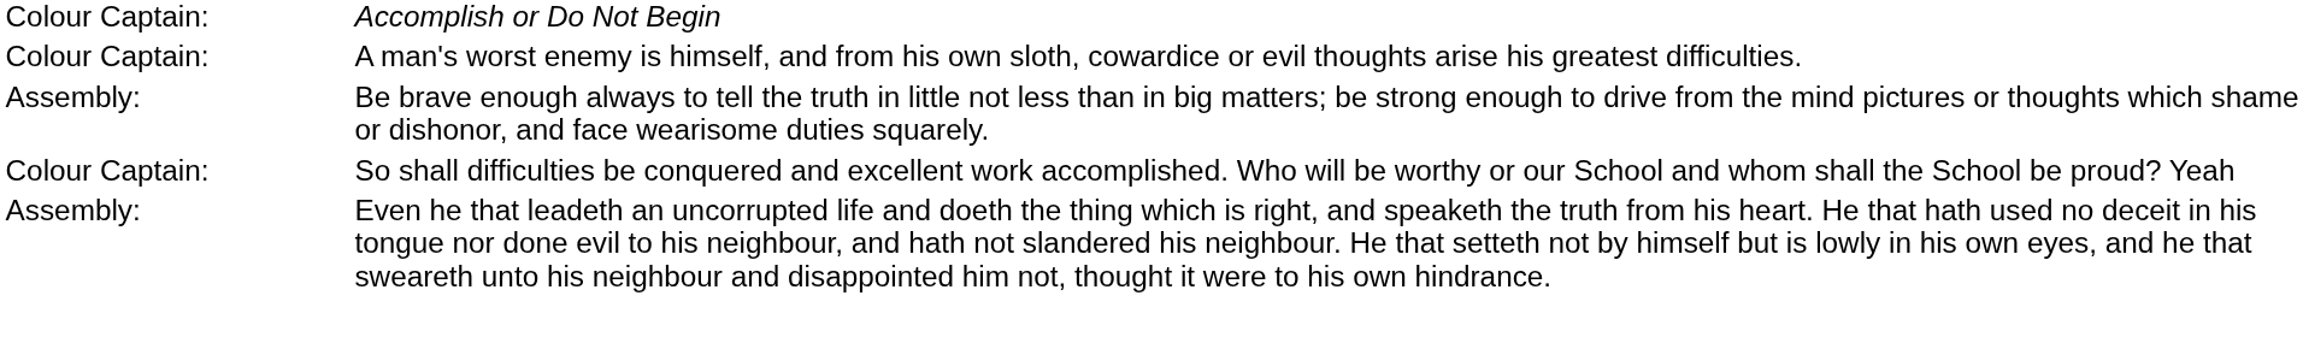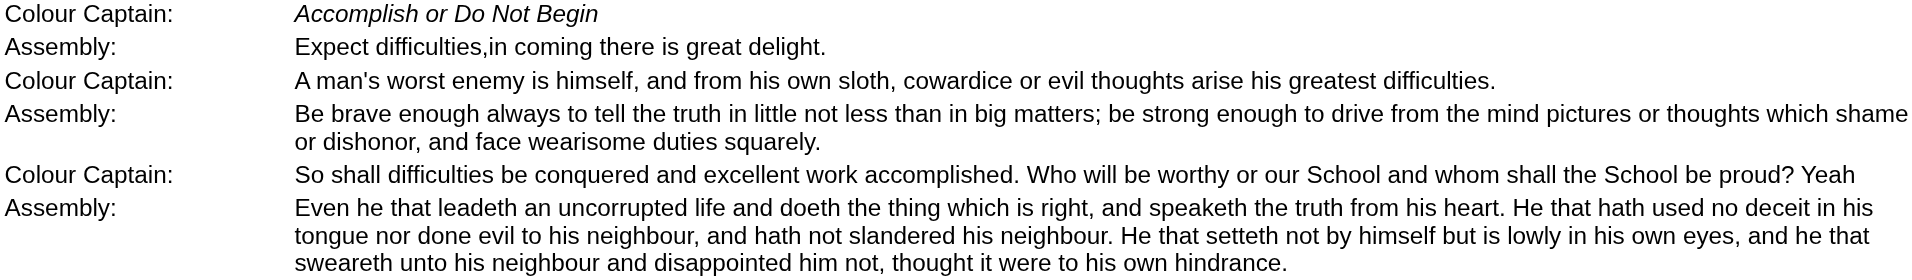 <table>
 <tr>
 <td width="15%">Colour Captain:</td>
 <td width="85%"><em>Accomplish or Do Not Begin</em></td>
+</tr>
+<tr valign="top">
+<td>Assembly:</td>
+<td>Expect difficulties,in coming there is great delight.</td>
 </tr>
 <tr valign="top">
 <td>Colour Captain:</td>
 <td>A man's worst enemy is himself, and from his own sloth, cowardice or evil thoughts arise his greatest difficulties.</td>
 </tr>
 <tr valign="top">
 <td>Assembly:</td>
 <td>Be brave enough always to tell the truth in little not less than in big matters; be strong enough to drive from the mind pictures or thoughts which shame or dishonor, and face wearisome duties squarely.</td>
 </tr>
 <tr valign="top">
 <td>Colour Captain:</td>
 <td>So shall difficulties be conquered and excellent work accomplished. Who will be worthy or our School and whom shall the School be proud? Yeah</td>
 </tr>
 <tr valign="top">
 <td>Assembly:</td>
 <td>Even he that leadeth an uncorrupted life and doeth the thing which is right, and speaketh the truth from his heart. He that hath used no deceit in his tongue nor done evil to his neighbour, and hath not slandered his neighbour. He that setteth not by himself but is lowly in his own eyes, and he that sweareth unto his neighbour and disappointed him not, thought it were to his own hindrance.</td>
 </tr>
 </table>
